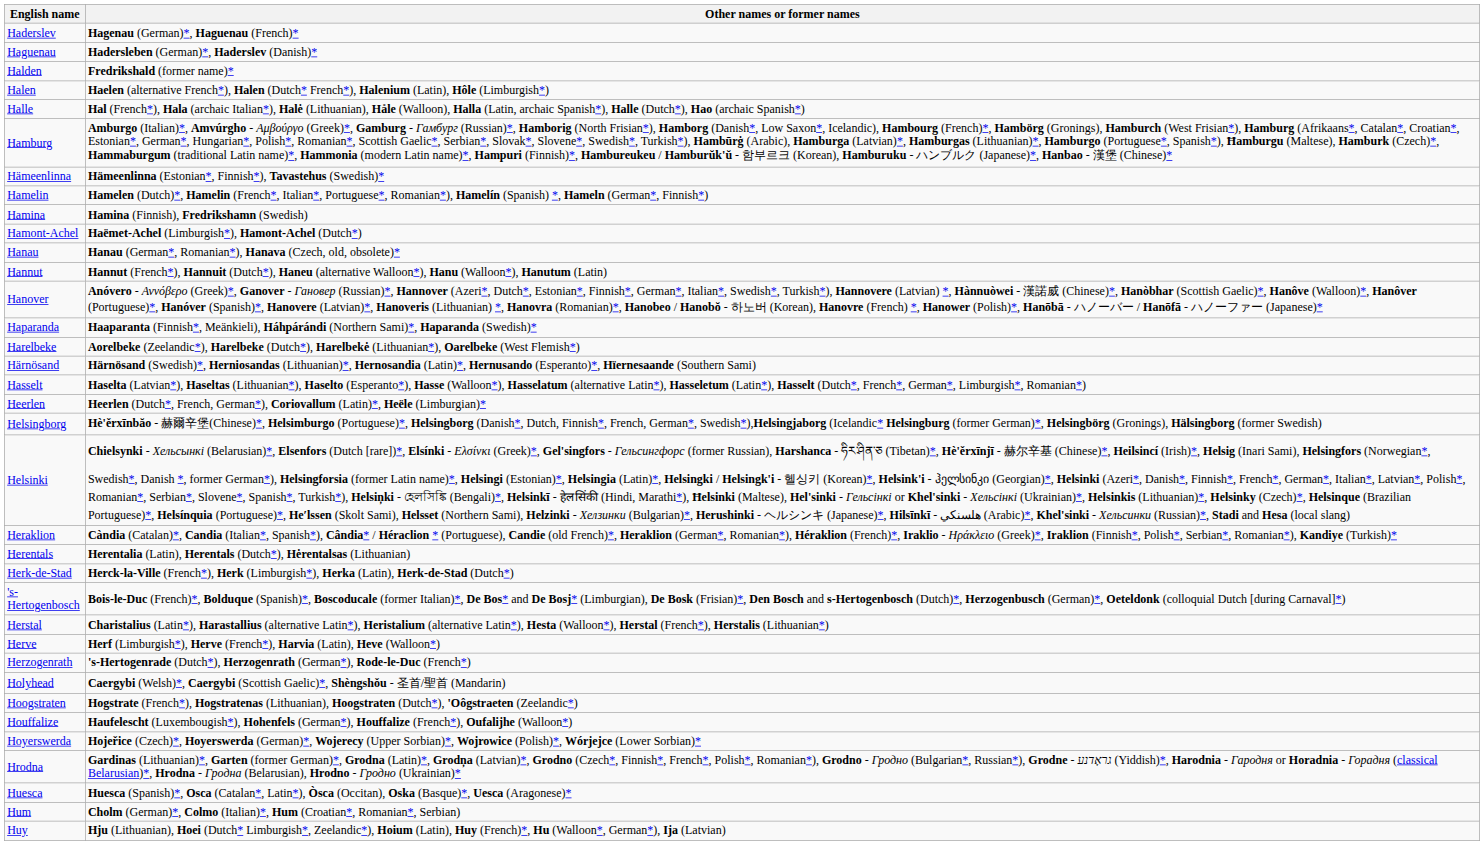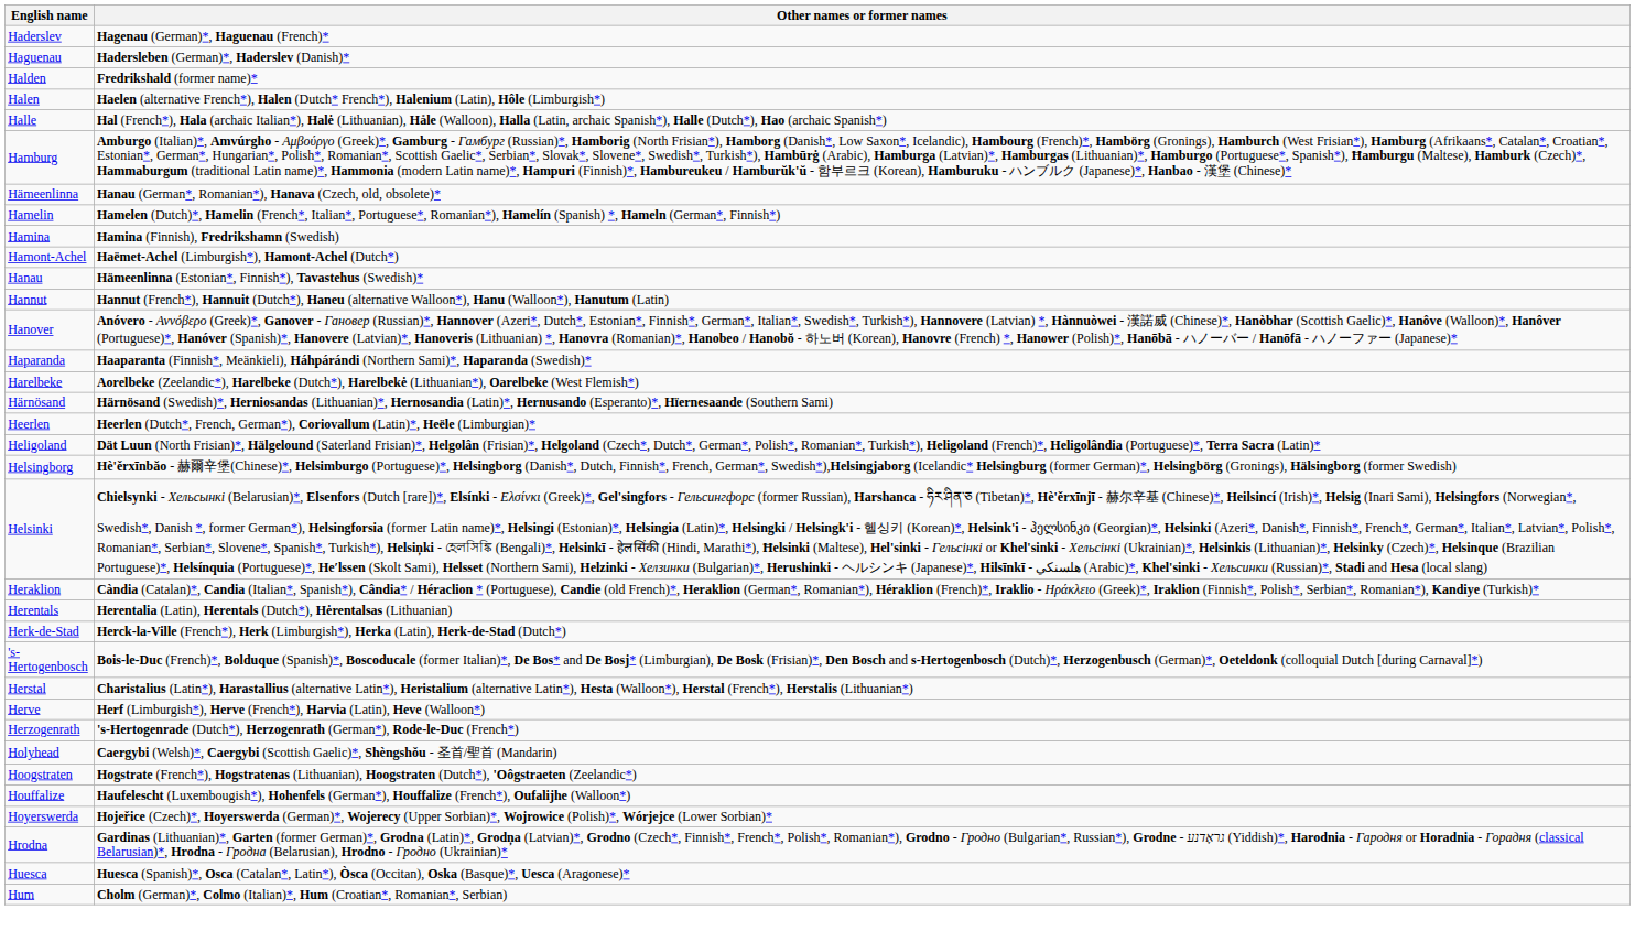 <table class="wikitable">
 <tr>
 <th>English name</th>
 <th>Other names or former names</th>
 </tr>
 <tr>
 <td> <a href='#'>Haderslev</a></td>
 <td><strong>Hagenau</strong> (German)<a href='#'>*</a>, <strong>Haguenau</strong> (French)<a href='#'>*</a></td>
 </tr>
 <tr>
 <td> <a href='#'>Haguenau</a></td>
 <td><strong>Hadersleben</strong> (German)<a href='#'>*</a>, <strong>Haderslev</strong> (Danish)<a href='#'>*</a></td>
 </tr>
 <tr>
 <td> <a href='#'>Halden</a></td>
 <td><strong>Fredrikshald</strong> (former name)<a href='#'>*</a></td>
 </tr>
 <tr>
 <td> <a href='#'>Halen</a></td>
 <td><strong>Haelen</strong> (alternative French<a href='#'>*</a>), <strong>Halen</strong> (Dutch<a href='#'>*</a> French<a href='#'>*</a>), <strong>Halenium</strong> (Latin), <strong>Hôle</strong> (Limburgish<a href='#'>*</a>)</td>
 </tr>
 <tr>
 <td> <a href='#'>Halle</a></td>
 <td><strong>Hal</strong> (French<a href='#'>*</a>), <strong>Hala</strong> (archaic Italian<a href='#'>*</a>), <strong>Halė</strong> (Lithuanian), <strong>Håle</strong> (Walloon), <strong>Halla</strong> (Latin, archaic Spanish<a href='#'>*</a>), <strong>Halle</strong> (Dutch<a href='#'>*</a>), <strong>Hao</strong> (archaic Spanish<a href='#'>*</a>)</td>
 </tr>
 <tr>
 <td> <a href='#'>Hamburg</a></td>
 <td><strong>Amburgo</strong> (Italian)<a href='#'>*</a>, <strong>Amvúrgho</strong> - <em>Αμβούργο</em> (Greek)<a href='#'>*</a>, <strong>Gamburg</strong> - <em>Гамбург</em> (Russian)<a href='#'>*</a>, <strong>Hamborig</strong> (North Frisian<a href='#'>*</a>), <strong>Hamborg</strong> (Danish<a href='#'>*</a>, Low Saxon<a href='#'>*</a>, Icelandic), <strong>Hambourg</strong> (French)<a href='#'>*</a>, <strong>Hambörg</strong> (Gronings), <strong>Hamburch</strong> (West Frisian<a href='#'>*</a>), <strong>Hamburg</strong> (Afrikaans<a href='#'>*</a>, Catalan<a href='#'>*</a>, Croatian<a href='#'>*</a>, Estonian<a href='#'>*</a>, German<a href='#'>*</a>, Hungarian<a href='#'>*</a>, Polish<a href='#'>*</a>, Romanian<a href='#'>*</a>, Scottish Gaelic<a href='#'>*</a>, Serbian<a href='#'>*</a>, Slovak<a href='#'>*</a>, Slovene<a href='#'>*</a>, Swedish<a href='#'>*</a>, Turkish<a href='#'>*</a>), <strong>Hambūrġ</strong> (Arabic), <strong>Hamburga</strong> (Latvian)<a href='#'>*</a>, <strong>Hamburgas</strong> (Lithuanian)<a href='#'>*</a>, <strong>Hamburgo</strong> (Portuguese<a href='#'>*</a>, Spanish<a href='#'>*</a>), <strong>Ħamburgu</strong> (Maltese), <strong>Hamburk</strong> (Czech)<a href='#'>*</a>, <strong>Hammaburgum</strong> (traditional Latin name)<a href='#'>*</a>, <strong>Hammonia</strong> (modern Latin name)<a href='#'>*</a>, <strong>Hampuri</strong> (Finnish)<a href='#'>*</a>, <strong>Hambureukeu</strong> / <strong>Hamburŭk'ŭ</strong> - 함부르크 (Korean), <strong>Hamburuku</strong> - ハンブルク (Japanese)<a href='#'>*</a>, <strong>Hanbao</strong> - 漢堡 (Chinese)<a href='#'>*</a></td>
 </tr>
 <tr>
 <td> <a href='#'>Hämeenlinna</a></td>
-<td><strong>Hämeenlinna</strong> (Estonian<a href='#'>*</a>, Finnish<a href='#'>*</a>), <strong>Tavastehus</strong> (Swedish)<a href='#'>*</a></td>
+<td><strong>Hanau</strong> (German<a href='#'>*</a>, Romanian<a href='#'>*</a>), <strong>Hanava</strong> (Czech, old, obsolete)<a href='#'>*</a></td>
 </tr>
 <tr>
 <td> <a href='#'>Hamelin</a></td>
 <td><strong>Hamelen</strong> (Dutch)<a href='#'>*</a>, <strong>Hamelin</strong> (French<a href='#'>*</a>, Italian<a href='#'>*</a>, Portuguese<a href='#'>*</a>, Romanian<a href='#'>*</a>), <strong>Hamelín</strong> (Spanish) <a href='#'>*</a>, <strong>Hameln</strong> (German<a href='#'>*</a>, Finnish<a href='#'>*</a>)</td>
 </tr>
 <tr>
 <td> <a href='#'>Hamina</a></td>
 <td><strong>Hamina</strong> (Finnish), <strong>Fredrikshamn</strong> (Swedish)</td>
 </tr>
 <tr>
 <td> <a href='#'>Hamont-Achel</a></td>
 <td><strong>Haëmet-Achel</strong> (Limburgish<a href='#'>*</a>), <strong>Hamont-Achel</strong> (Dutch<a href='#'>*</a>)</td>
 </tr>
 <tr>
 <td> <a href='#'>Hanau</a></td>
-<td><strong>Hanau</strong> (German<a href='#'>*</a>, Romanian<a href='#'>*</a>), <strong>Hanava</strong> (Czech, old, obsolete)<a href='#'>*</a></td>
+<td><strong>Hämeenlinna</strong> (Estonian<a href='#'>*</a>, Finnish<a href='#'>*</a>), <strong>Tavastehus</strong> (Swedish)<a href='#'>*</a></td>
 </tr>
 <tr>
 <td> <a href='#'>Hannut</a></td>
 <td><strong>Hannut</strong> (French<a href='#'>*</a>), <strong>Hannuit</strong> (Dutch<a href='#'>*</a>), <strong>Haneu</strong> (alternative Walloon<a href='#'>*</a>), <strong>Hanu</strong> (Walloon<a href='#'>*</a>), <strong>Hanutum</strong> (Latin)</td>
 </tr>
 <tr>
 <td> <a href='#'>Hanover</a></td>
 <td><strong>Anóvero</strong> - <em>Αννόβερο</em> (Greek)<a href='#'>*</a>, <strong>Ganover</strong> - <em>Гановер</em> (Russian)<a href='#'>*</a>, <strong>Hannover</strong> (Azeri<a href='#'>*</a>, Dutch<a href='#'>*</a>, Estonian<a href='#'>*</a>, Finnish<a href='#'>*</a>, German<a href='#'>*</a>, Italian<a href='#'>*</a>, Swedish<a href='#'>*</a>, Turkish<a href='#'>*</a>), <strong>Hannovere</strong> (Latvian) <a href='#'>*</a>, <strong>Hànnuòwei</strong> - 漢諾威 (Chinese)<a href='#'>*</a>, <strong>Hanòbhar</strong> (Scottish Gaelic)<a href='#'>*</a>, <strong>Hanôve</strong> (Walloon)<a href='#'>*</a>, <strong>Hanôver</strong> (Portuguese)<a href='#'>*</a>, <strong>Hanóver</strong> (Spanish)<a href='#'>*</a>, <strong>Hanovere</strong> (Latvian)<a href='#'>*</a>, <strong>Hanoveris</strong> (Lithuanian) <a href='#'>*</a>, <strong>Hanovra</strong> (Romanian)<a href='#'>*</a>, <strong>Hanobeo</strong> / <strong>Hanobŏ</strong> - 하노버 (Korean), <strong>Hanovre</strong> (French) <a href='#'>*</a>, <strong>Hanower</strong> (Polish)<a href='#'>*</a>, <strong>Hanōbā</strong> - ハノーバー / <strong>Hanōfā</strong> - ハノーファー (Japanese)<a href='#'>*</a></td>
 </tr>
 <tr>
 <td> <a href='#'>Haparanda</a></td>
 <td><strong>Haaparanta</strong> (Finnish<a href='#'>*</a>, Meänkieli), <strong>Háhpárándi</strong> (Northern Sami)<a href='#'>*</a>, <strong>Haparanda</strong> (Swedish)<a href='#'>*</a></td>
 </tr>
 <tr>
 <td> <a href='#'>Harelbeke</a></td>
 <td><strong>Aorelbeke</strong> (Zeelandic<a href='#'>*</a>), <strong>Harelbeke</strong> (Dutch<a href='#'>*</a>), <strong>Harelbekė</strong> (Lithuanian<a href='#'>*</a>), <strong>Oarelbeke</strong> (West Flemish<a href='#'>*</a>)</td>
 </tr>
 <tr>
 <td> <a href='#'>Härnösand</a></td>
 <td><strong>Härnösand</strong> (Swedish)<a href='#'>*</a>, <strong>Herniosandas</strong> (Lithuanian)<a href='#'>*</a>, <strong>Hernosandia</strong> (Latin)<a href='#'>*</a>, <strong>Hernusando</strong> (Esperanto)<a href='#'>*</a>, <strong>Hïernesaande</strong> (Southern Sami)</td>
 </tr>
 <tr>
-<td> <a href='#'>Hasselt</a></td>
-<td><strong>Haselta</strong> (Latvian<a href='#'>*</a>), <strong>Haseltas</strong> (Lithuanian<a href='#'>*</a>), <strong>Haselto</strong> (Esperanto<a href='#'>*</a>), <strong>Hasse</strong> (Walloon<a href='#'>*</a>), <strong>Hasselatum</strong> (alternative Latin<a href='#'>*</a>), <strong>Hasseletum</strong> (Latin<a href='#'>*</a>), <strong>Hasselt</strong> (Dutch<a href='#'>*</a>, French<a href='#'>*</a>, German<a href='#'>*</a>, Limburgish<a href='#'>*</a>, Romanian<a href='#'>*</a>)</td>
+<td> <a href='#'>Heerlen</a></td>
+<td><strong>Heerlen</strong> (Dutch<a href='#'>*</a>, French, German<a href='#'>*</a>), <strong>Coriovallum</strong> (Latin)<a href='#'>*</a>, <strong>Heële</strong> (Limburgian)<a href='#'>*</a></td>
 </tr>
 <tr>
-<td> <a href='#'>Heerlen</a></td>
-<td><strong>Heerlen</strong> (Dutch<a href='#'>*</a>, French, German<a href='#'>*</a>), <strong>Coriovallum</strong> (Latin)<a href='#'>*</a>, <strong>Heële</strong> (Limburgian)<a href='#'>*</a></td>
+<td> <a href='#'>Heligoland</a></td>
+<td><strong>Dät Luun</strong> (North Frisian)<a href='#'>*</a>, <strong>Hälgelound</strong> (Saterland Frisian)<a href='#'>*</a>, <strong>Helgolân</strong> (Frisian)<a href='#'>*</a>, <strong>Helgoland</strong> (Czech<a href='#'>*</a>, Dutch<a href='#'>*</a>, German<a href='#'>*</a>, Polish<a href='#'>*</a>, Romanian<a href='#'>*</a>, Turkish<a href='#'>*</a>), <strong>Heligoland</strong>  (French)<a href='#'>*</a>, <strong>Heligolândia</strong> (Portuguese)<a href='#'>*</a>, <strong>Terra Sacra</strong> (Latin)<a href='#'>*</a></td>
 </tr>
 <tr>
 <td> <a href='#'>Helsingborg</a></td>
 <td><strong>Hè'ěrxīnbăo</strong> - 赫爾辛堡(Chinese)<a href='#'>*</a>, <strong>Helsimburgo</strong> (Portuguese)<a href='#'>*</a>, <strong>Helsingborg</strong> (Danish<a href='#'>*</a>, Dutch, Finnish<a href='#'>*</a>, French, German<a href='#'>*</a>, Swedish<a href='#'>*</a>),<strong>Helsingjaborg</strong> (Icelandic<a href='#'>*</a> <strong>Helsingburg</strong> (former German)<a href='#'>*</a>, <strong>Helsingbörg</strong> (Gronings), <strong>Hälsingborg</strong> (former Swedish)</td>
 </tr>
 <tr>
 <td> <a href='#'>Helsinki</a></td>
 <td><strong>Chielsynki</strong> - <em>Хельсынкі</em> (Belarusian)<a href='#'>*</a>, <strong>Elsenfors</strong> (Dutch [rare])<a href='#'>*</a>, <strong>Elsínki</strong> - <em>Ελσίνκι</em> (Greek)<a href='#'>*</a>, <strong>Gel'singfors</strong> - <em>Гельсингфорс</em> (former Russian), <strong>Harshanca</strong> - ཧིར་ཤིན་ཅ (Tibetan)<a href='#'>*</a>, <strong>Hè'ěrxīnjī</strong> - 赫尔辛基 (Chinese)<a href='#'>*</a>, <strong>Heilsincí</strong> (Irish)<a href='#'>*</a>, <strong>Helsig</strong> (Inari Sami), <strong>Helsingfors</strong> (Norwegian<a href='#'>*</a>, Swedish<a href='#'>*</a>, Danish <a href='#'>*</a>, former German<a href='#'>*</a>), <strong>Helsingforsia</strong> (former Latin name)<a href='#'>*</a>, <strong>Helsingi</strong> (Estonian)<a href='#'>*</a>, <strong>Helsingia</strong> (Latin)<a href='#'>*</a>, <strong>Helsingki</strong> / <strong>Helsingk'i</strong> - 헬싱키 (Korean)<a href='#'>*</a>, <strong>Helsink'i</strong> - ჰელსინკი (Georgian)<a href='#'>*</a>, <strong>Helsinki</strong> (Azeri<a href='#'>*</a>, Danish<a href='#'>*</a>, Finnish<a href='#'>*</a>, French<a href='#'>*</a>, German<a href='#'>*</a>, Italian<a href='#'>*</a>, Latvian<a href='#'>*</a>, Polish<a href='#'>*</a>, Romanian<a href='#'>*</a>, Serbian<a href='#'>*</a>, Slovene<a href='#'>*</a>, Spanish<a href='#'>*</a>, Turkish<a href='#'>*</a>), <strong>Helsiņki</strong> - হেলসিঙ্কি (Bengali)<a href='#'>*</a>, <strong>Helsinkī</strong> - हेलसिंकी (Hindi, Marathi<a href='#'>*</a>), <strong>Ħelsinki</strong> (Maltese), <strong>Hel'sinki</strong> - <em>Гельсінкі</em> or <strong>Khel'sinki</strong> - <em>Хельсінкі</em> (Ukrainian)<a href='#'>*</a>, <strong>Helsinkis</strong> (Lithuanian)<a href='#'>*</a>, <strong>Helsinky</strong> (Czech)<a href='#'>*</a>, <strong>Helsinque</strong> (Brazilian Portuguese)<a href='#'>*</a>, <strong>Helsínquia</strong> (Portuguese)<a href='#'>*</a>, <strong>Heʹlssen</strong> (Skolt Sami), <strong>Helsset</strong> (Northern Sami), <strong>Helzinki</strong> - <em>Хелзинки</em> (Bulgarian)<a href='#'>*</a>, <strong>Herushinki</strong> - ヘルシンキ (Japanese)<a href='#'>*</a>, <strong>Hilsīnkī</strong> - هلسنكي (Arabic)<a href='#'>*</a>, <strong>Khel'sinki</strong> - <em>Хельсинки</em> (Russian)<a href='#'>*</a>, <strong>Stadi</strong> and <strong>Hesa</strong> (local slang)</td>
 </tr>
 <tr>
 <td> <a href='#'>Heraklion</a></td>
 <td><strong>Càndia</strong> (Catalan)<a href='#'>*</a>, <strong>Candia</strong> (Italian<a href='#'>*</a>, Spanish<a href='#'>*</a>), <strong>Cândia</strong><a href='#'>*</a> / <strong> Héraclion </strong><a href='#'>*</a> (Portuguese), <strong>Candie</strong> (old French)<a href='#'>*</a>, <strong>Heraklion</strong> (German<a href='#'>*</a>, Romanian<a href='#'>*</a>), <strong>Héraklion</strong> (French)<a href='#'>*</a>, <strong>Iraklio</strong> - <em>Ηράκλειο</em> (Greek)<a href='#'>*</a>, <strong>Iraklion</strong> (Finnish<a href='#'>*</a>, Polish<a href='#'>*</a>, Serbian<a href='#'>*</a>, Romanian<a href='#'>*</a>), <strong>Kandiye</strong> (Turkish)<a href='#'>*</a></td>
 </tr>
 <tr>
 <td> <a href='#'>Herentals</a></td>
 <td><strong>Herentalia</strong> (Latin), <strong>Herentals</strong> (Dutch<a href='#'>*</a>), <strong>Hėrentalsas</strong> (Lithuanian)</td>
 </tr>
 <tr>
 <td> <a href='#'>Herk-de-Stad</a></td>
 <td><strong>Herck-la-Ville</strong> (French<a href='#'>*</a>), <strong>Herk</strong> (Limburgish<a href='#'>*</a>), <strong>Herka</strong> (Latin), <strong>Herk-de-Stad</strong> (Dutch<a href='#'>*</a>)</td>
 </tr>
 <tr>
 <td> <a href='#'>'s-Hertogenbosch</a></td>
 <td><strong>Bois-le-Duc</strong> (French)<a href='#'>*</a>, <strong>Bolduque</strong> (Spanish)<a href='#'>*</a>, <strong>Boscoducale</strong> (former Italian)<a href='#'>*</a>, <strong>De Bos</strong><a href='#'>*</a> and <strong>De Bosj</strong><a href='#'>*</a> (Limburgian), <strong>De Bosk</strong> (Frisian)<a href='#'>*</a>, <strong>Den Bosch</strong> and <strong>s-Hertogenbosch</strong> (Dutch)<a href='#'>*</a>, <strong>Herzogenbusch</strong> (German)<a href='#'>*</a>, <strong>Oeteldonk</strong> (colloquial Dutch [during Carnaval]<a href='#'>*</a>)</td>
 </tr>
 <tr>
 <td> <a href='#'>Herstal</a></td>
 <td><strong>Charistalius</strong> (Latin<a href='#'>*</a>), <strong>Harastallius</strong> (alternative Latin<a href='#'>*</a>), <strong>Heristalium</strong> (alternative Latin<a href='#'>*</a>), <strong>Hesta</strong> (Walloon<a href='#'>*</a>), <strong>Herstal</strong> (French<a href='#'>*</a>), <strong>Herstalis</strong> (Lithuanian<a href='#'>*</a>)</td>
 </tr>
 <tr>
 <td> <a href='#'>Herve</a></td>
 <td><strong>Herf</strong> (Limburgish<a href='#'>*</a>), <strong>Herve</strong> (French<a href='#'>*</a>), <strong>Harvia</strong> (Latin), <strong>Heve</strong> (Walloon<a href='#'>*</a>)</td>
 </tr>
 <tr>
 <td> <a href='#'>Herzogenrath</a></td>
 <td><strong>'s-Hertogenrade</strong> (Dutch<a href='#'>*</a>), <strong>Herzogenrath</strong> (German<a href='#'>*</a>), <strong>Rode-le-Duc</strong> (French<a href='#'>*</a>)</td>
 </tr>
 <tr>
 <td> <a href='#'>Holyhead</a></td>
 <td><strong>Caergybi</strong> (Welsh)<a href='#'>*</a>, <strong>Caergybi</strong> (Scottish Gaelic)<a href='#'>*</a>, <strong>Shèngshǒu</strong> - 圣首/聖首 (Mandarin)</td>
 </tr>
 <tr>
 <td> <a href='#'>Hoogstraten</a></td>
 <td><strong>Hogstrate</strong> (French<a href='#'>*</a>), <strong>Hogstratenas</strong> (Lithuanian), <strong>Hoogstraten</strong> (Dutch<a href='#'>*</a>), <strong>'Oôgstraeten</strong> (Zeelandic<a href='#'>*</a>)</td>
 </tr>
 <tr>
 <td> <a href='#'>Houffalize</a></td>
 <td><strong>Haufelescht</strong> (Luxembougish<a href='#'>*</a>), <strong>Hohenfels</strong> (German<a href='#'>*</a>), <strong>Houffalize</strong> (French<a href='#'>*</a>), <strong>Oufalijhe</strong> (Walloon<a href='#'>*</a>)</td>
 </tr>
 <tr>
 <td> <a href='#'>Hoyerswerda</a></td>
 <td><strong>Hojeřice</strong> (Czech)<a href='#'>*</a>, <strong>Hoyerswerda</strong> (German)<a href='#'>*</a>, <strong>Wojerecy</strong> (Upper Sorbian)<a href='#'>*</a>, <strong>Wojrowice</strong> (Polish)<a href='#'>*</a>, <strong>Wórjejce</strong> (Lower Sorbian)<a href='#'>*</a></td>
 </tr>
 <tr>
 <td> <a href='#'>Hrodna</a></td>
 <td><strong>Gardinas</strong> (Lithuanian)<a href='#'>*</a>, <strong>Garten</strong> (former German)<a href='#'>*</a>, <strong>Grodna</strong> (Latin)<a href='#'>*</a>, <strong>Grodņa</strong> (Latvian)<a href='#'>*</a>, <strong>Grodno</strong> (Czech<a href='#'>*</a>, Finnish<a href='#'>*</a>, French<a href='#'>*</a>, Polish<a href='#'>*</a>, Romanian<a href='#'>*</a>), <strong>Grodno</strong> - <em>Гродно</em> (Bulgarian<a href='#'>*</a>, Russian<a href='#'>*</a>), <strong>Grodne</strong> - <em>גראָדנע</em> (Yiddish)<a href='#'>*</a>, <strong>Harodnia</strong> - <em>Гародня</em> or <strong>Horadnia</strong> - <em>Горадня</em> (<a href='#'>classical Belarusian</a>)<a href='#'>*</a>, <strong>Hrodna</strong> - <em>Гродна</em> (Belarusian), <strong>Hrodno</strong> - <em>Гродно</em> (Ukrainian)<a href='#'>*</a></td>
 </tr>
 <tr>
 <td> <a href='#'>Huesca</a></td>
 <td><strong>Huesca</strong> (Spanish)<a href='#'>*</a>, <strong>Osca</strong> (Catalan<a href='#'>*</a>, Latin<a href='#'>*</a>), <strong>Òsca</strong> (Occitan), <strong>Oska</strong> (Basque)<a href='#'>*</a>, <strong>Uesca</strong> (Aragonese)<a href='#'>*</a></td>
 </tr>
 <tr>
 <td> <a href='#'>Hum</a></td>
 <td><strong>Cholm</strong> (German)<a href='#'>*</a>, <strong>Colmo</strong> (Italian)<a href='#'>*</a>, <strong>Hum</strong> (Croatian<a href='#'>*</a>, Romanian<a href='#'>*</a>, Serbian)</td>
 </tr>
-<tr>
-<td> <a href='#'>Huy</a></td>
-<td><strong>Hju</strong> (Lithuanian), <strong>Hoei</strong> (Dutch<a href='#'>*</a> Limburgish<a href='#'>*</a>, Zeelandic<a href='#'>*</a>), <strong>Hoium</strong> (Latin), <strong>Huy</strong> (French)<a href='#'>*</a>, <strong>Hu</strong> (Walloon<a href='#'>*</a>, German<a href='#'>*</a>), <strong>Ija</strong> (Latvian)</td>
-</tr>
 </table>
